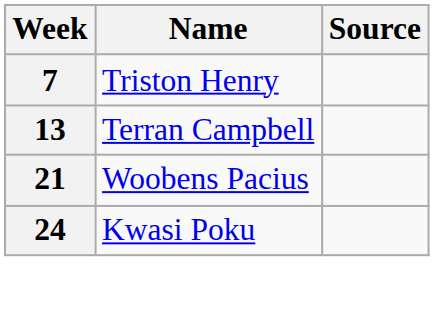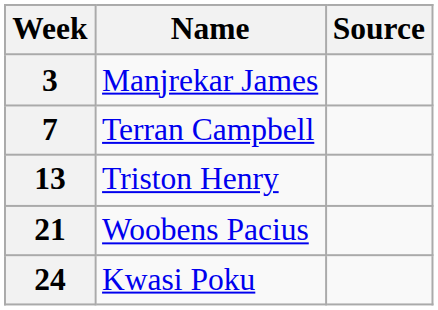 <table class="wikitable">
 <tr>
 <th>Week</th>
 <th>Name</th>
 <th>Source</th>
 </tr>
 <tr>
+<th scope=row style=text-align:center>3</th>
+<td><a href='#'>Manjrekar James</a></td>
+<td></td>
+</tr>
+<tr>
 <th scope=row style=text-align:center>7</th>
-<td><a href='#'>Triston Henry</a></td>
+<td><a href='#'>Terran Campbell</a></td>
 <td></td>
 </tr>
 <tr>
 <th scope=row style=text-align:center>13</th>
-<td><a href='#'>Terran Campbell</a></td>
+<td><a href='#'>Triston Henry</a></td>
 <td></td>
 </tr>
 <tr>
 <th scope=row style=text-align:center>21</th>
 <td><a href='#'>Woobens Pacius</a></td>
 <td></td>
 </tr>
 <tr>
 <th scope=row style=text-align:center>24</th>
 <td><a href='#'>Kwasi Poku</a></td>
 <td></td>
 </tr>
 </table>
